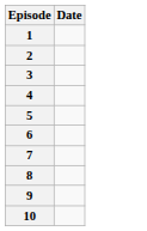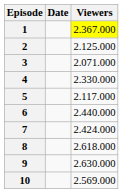 <table class="wikitable sortable">
 <tr>
 <th>Episode</th>
 <th>Date</th>
+<th>Viewers<br></th>
 </tr>
 <tr>
 <th>1</th>
 <td></td>
+<td bgcolor="yellow">2.367.000</td>
 </tr>
 <tr>
 <th>2</th>
 <td></td>
+<td>2.125.000</td>
 </tr>
 <tr>
 <th>3</th>
 <td></td>
+<td>2.071.000</td>
 </tr>
 <tr>
 <th>4</th>
 <td></td>
+<td>2.330.000</td>
 </tr>
 <tr>
 <th>5</th>
 <td></td>
+<td>2.117.000</td>
 </tr>
 <tr>
 <th>6</th>
 <td></td>
+<td>2.440.000</td>
 </tr>
 <tr>
 <th>7</th>
 <td></td>
+<td>2.424.000</td>
 </tr>
 <tr>
 <th>8</th>
 <td></td>
+<td>2.618.000</td>
 </tr>
 <tr>
 <th>9</th>
 <td></td>
+<td>2.630.000</td>
 </tr>
 <tr>
 <th>10</th>
 <td></td>
+<td>2.569.000</td>
 </tr>
 </table>
